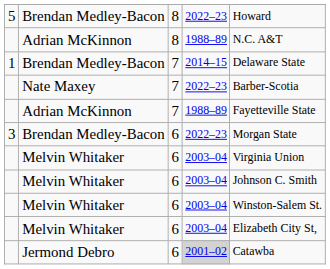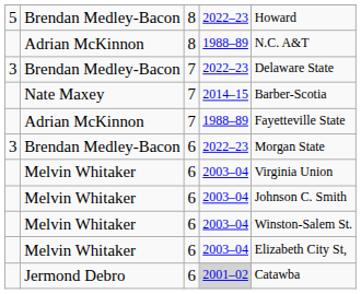 <table class="wikitable">
 <tr>
 </tr>
 <tr>
 <td>5</td>
 <td>Brendan Medley-Bacon</td>
 <td>8</td>
 <td style="font-size:80%;"><a href='#'>2022–23</a></td>
 <td style="font-size:80%;">Howard</td>
 </tr>
 <tr>
 <td></td>
 <td>Adrian McKinnon</td>
 <td>8</td>
 <td style="font-size:80%;"><a href='#'>1988–89</a></td>
 <td style="font-size:80%;">N.C. A&T</td>
 </tr>
 <tr>
-<td>1</td>
+<td>3</td>
 <td>Brendan Medley-Bacon</td>
 <td>7</td>
-<td style="font-size:80%;"><a href='#'>2014–15</a></td>
+<td style="font-size:80%;"><a href='#'>2022–23</a></td>
 <td style="font-size:80%;">Delaware State</td>
 </tr>
 <tr>
 <td></td>
 <td>Nate Maxey</td>
 <td>7</td>
-<td style="font-size:80%;"><a href='#'>2022–23</a></td>
+<td style="font-size:80%;"><a href='#'>2014–15</a></td>
 <td style="font-size:80%;">Barber-Scotia</td>
 </tr>
 <tr>
 <td></td>
 <td>Adrian McKinnon</td>
 <td>7</td>
 <td style="font-size:80%;"><a href='#'>1988–89</a></td>
 <td style="font-size:80%;">Fayetteville State</td>
 </tr>
 <tr>
 <td>3</td>
 <td>Brendan Medley-Bacon</td>
 <td>6</td>
 <td style="font-size:80%;"><a href='#'>2022–23</a></td>
 <td style="font-size:80%;">Morgan State</td>
 </tr>
 <tr>
 <td></td>
 <td>Melvin Whitaker</td>
 <td>6</td>
 <td style="font-size:80%;"><a href='#'>2003–04</a></td>
 <td style="font-size:80%;">Virginia Union</td>
 </tr>
 <tr>
 <td></td>
 <td>Melvin Whitaker</td>
 <td>6</td>
 <td style="font-size:80%;"><a href='#'>2003–04</a></td>
 <td style="font-size:80%;">Johnson C. Smith</td>
 </tr>
 <tr>
 <td></td>
 <td>Melvin Whitaker</td>
 <td>6</td>
 <td style="font-size:80%;"><a href='#'>2003–04</a></td>
 <td style="font-size:80%;">Winston-Salem St.</td>
 </tr>
 <tr>
 <td></td>
 <td>Melvin Whitaker</td>
 <td>6</td>
 <td style="font-size:80%;"><a href='#'>2003–04</a></td>
 <td style="font-size:80%;">Elizabeth City St,</td>
 </tr>
 <tr>
 <td></td>
 <td>Jermond Debro</td>
 <td>6</td>
 <td style="background: lightgrey; font-size:80%;"><a href='#'>2001–02</a></td>
 <td style="font-size:80%;">Catawba</td>
 </tr>
 </table>
